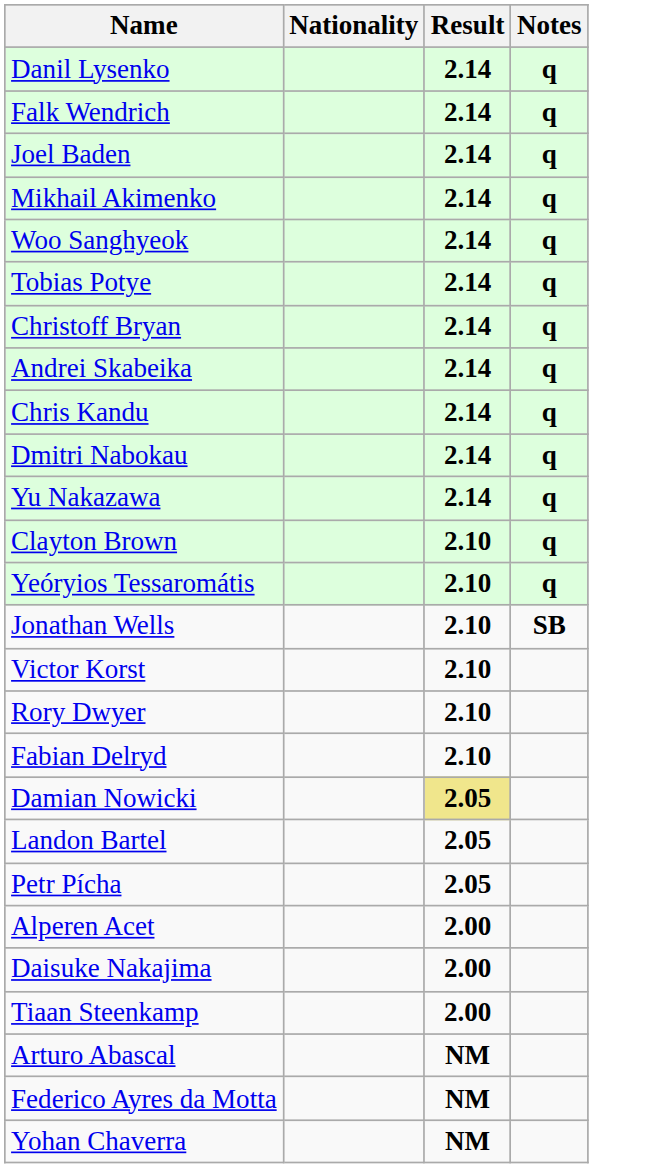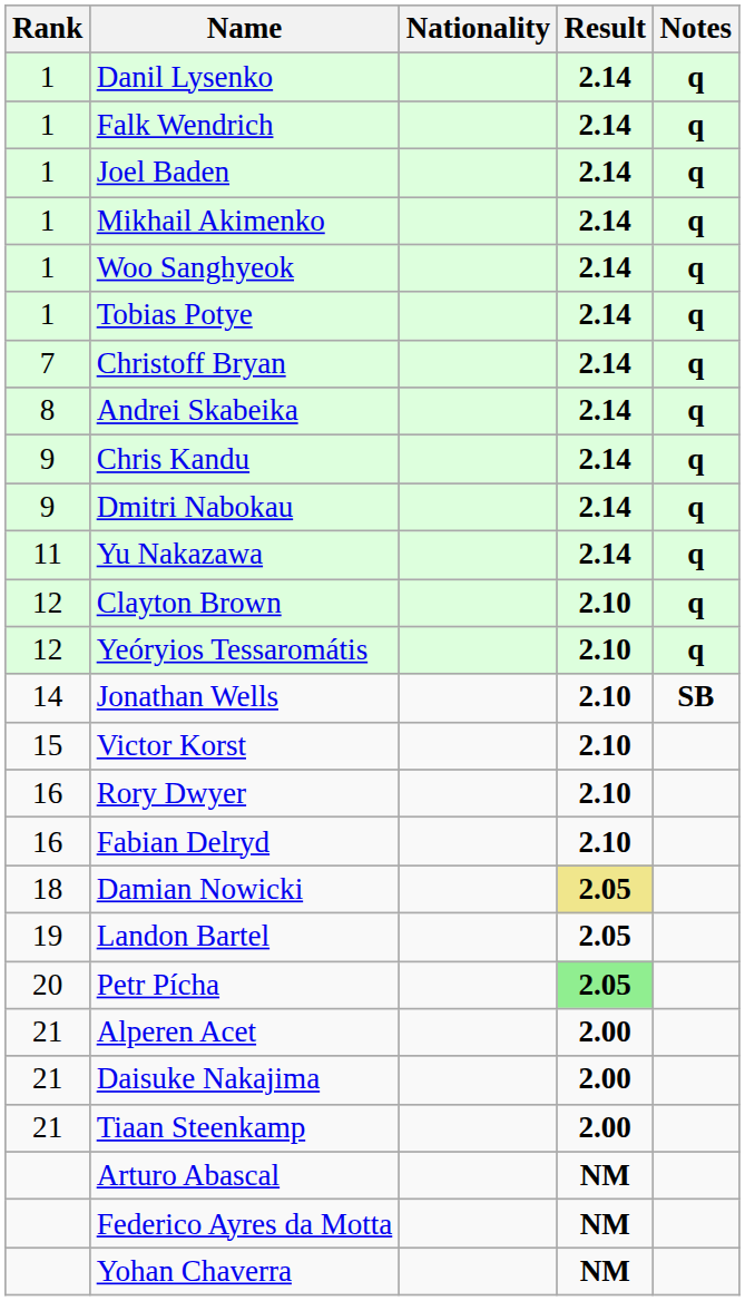 <table class="wikitable sortable" style="text-align:center">
 <tr>
+<th>Rank</th>
 <th>Name</th>
 <th>Nationality</th>
 <th>Result</th>
 <th>Notes</th>
 </tr>
 <tr bgcolor=ddffdd>
+<td>1</td>
 <td align=left><a href='#'>Danil Lysenko</a></td>
 <td align=left></td>
 <td><strong>2.14</strong></td>
 <td><strong>q</strong></td>
 </tr>
 <tr bgcolor=ddffdd>
+<td>1</td>
 <td align=left><a href='#'>Falk Wendrich</a></td>
 <td align=left></td>
 <td><strong>2.14</strong></td>
 <td><strong>q</strong></td>
 </tr>
 <tr bgcolor=ddffdd>
+<td>1</td>
 <td align=left><a href='#'>Joel Baden</a></td>
 <td align=left></td>
 <td><strong>2.14</strong></td>
 <td><strong>q</strong></td>
 </tr>
 <tr bgcolor=ddffdd>
+<td>1</td>
 <td align=left><a href='#'>Mikhail Akimenko</a></td>
 <td align=left></td>
 <td><strong>2.14</strong></td>
 <td><strong>q</strong></td>
 </tr>
 <tr bgcolor=ddffdd>
+<td>1</td>
 <td align=left><a href='#'>Woo Sanghyeok</a></td>
 <td align=left></td>
 <td><strong>2.14</strong></td>
 <td><strong>q</strong></td>
 </tr>
 <tr bgcolor=ddffdd>
+<td>1</td>
 <td align=left><a href='#'>Tobias Potye</a></td>
 <td align=left></td>
 <td><strong>2.14</strong></td>
 <td><strong>q</strong></td>
 </tr>
 <tr bgcolor=ddffdd>
+<td>7</td>
 <td align=left><a href='#'>Christoff Bryan</a></td>
 <td align=left></td>
 <td><strong>2.14</strong></td>
 <td><strong>q</strong></td>
 </tr>
 <tr bgcolor=ddffdd>
+<td>8</td>
 <td align=left><a href='#'>Andrei Skabeika</a></td>
 <td align=left></td>
 <td><strong>2.14</strong></td>
 <td><strong>q</strong></td>
 </tr>
 <tr bgcolor=ddffdd>
+<td>9</td>
 <td align=left><a href='#'>Chris Kandu</a></td>
 <td align=left></td>
 <td><strong>2.14</strong></td>
 <td><strong>q</strong></td>
 </tr>
 <tr bgcolor=ddffdd>
+<td>9</td>
 <td align=left><a href='#'>Dmitri Nabokau</a></td>
 <td align=left></td>
 <td><strong>2.14</strong></td>
 <td><strong>q</strong></td>
 </tr>
 <tr bgcolor=ddffdd>
+<td>11</td>
 <td align=left><a href='#'>Yu Nakazawa</a></td>
 <td align=left></td>
 <td><strong>2.14</strong></td>
 <td><strong>q</strong></td>
 </tr>
 <tr bgcolor=ddffdd>
+<td>12</td>
 <td align=left><a href='#'>Clayton Brown</a></td>
 <td align=left></td>
 <td><strong>2.10</strong></td>
 <td><strong>q</strong></td>
 </tr>
 <tr bgcolor=ddffdd>
+<td>12</td>
 <td align=left><a href='#'>Yeóryios Tessaromátis</a></td>
 <td align=left></td>
 <td><strong>2.10</strong></td>
 <td><strong>q</strong></td>
 </tr>
 <tr>
+<td>14</td>
 <td align=left><a href='#'>Jonathan Wells</a></td>
 <td align=left></td>
 <td><strong>2.10</strong></td>
 <td><strong>SB</strong></td>
 </tr>
 <tr>
+<td>15</td>
 <td align=left><a href='#'>Victor Korst</a></td>
 <td align=left></td>
 <td><strong>2.10</strong></td>
 <td></td>
 </tr>
 <tr>
+<td>16</td>
 <td align=left><a href='#'>Rory Dwyer</a></td>
 <td align=left></td>
 <td><strong>2.10</strong></td>
 <td></td>
 </tr>
 <tr>
+<td>16</td>
 <td align=left><a href='#'>Fabian Delryd</a></td>
 <td align=left></td>
 <td><strong>2.10</strong></td>
 <td></td>
 </tr>
 <tr>
+<td>18</td>
 <td align=left><a href='#'>Damian Nowicki</a></td>
 <td align=left></td>
 <td style="background: khaki;"><strong>2.05</strong></td>
 <td></td>
 </tr>
 <tr>
+<td>19</td>
 <td align=left><a href='#'>Landon Bartel</a></td>
 <td align=left></td>
 <td><strong>2.05</strong></td>
 <td></td>
 </tr>
 <tr>
+<td>20</td>
 <td align=left><a href='#'>Petr Pícha</a></td>
 <td align=left></td>
-<td><strong>2.05</strong></td>
+<td style="background: lightgreen;"><strong>2.05</strong></td>
 <td></td>
 </tr>
 <tr>
+<td>21</td>
 <td align=left><a href='#'>Alperen Acet</a></td>
 <td align=left></td>
 <td><strong>2.00</strong></td>
 <td></td>
 </tr>
 <tr>
+<td>21</td>
 <td align=left><a href='#'>Daisuke Nakajima</a></td>
 <td align=left></td>
 <td><strong>2.00</strong></td>
 <td></td>
 </tr>
 <tr>
+<td>21</td>
 <td align=left><a href='#'>Tiaan Steenkamp</a></td>
 <td align=left></td>
 <td><strong>2.00</strong></td>
 <td></td>
 </tr>
 <tr>
+<td></td>
 <td align=left><a href='#'>Arturo Abascal</a></td>
 <td align=left></td>
 <td><strong>NM</strong></td>
 <td></td>
 </tr>
 <tr>
+<td></td>
 <td align=left><a href='#'>Federico Ayres da Motta</a></td>
 <td align=left></td>
 <td><strong>NM</strong></td>
 <td></td>
 </tr>
 <tr>
+<td></td>
 <td align=left><a href='#'>Yohan Chaverra</a></td>
 <td align=left></td>
 <td><strong>NM</strong></td>
 <td></td>
 </tr>
 </table>
